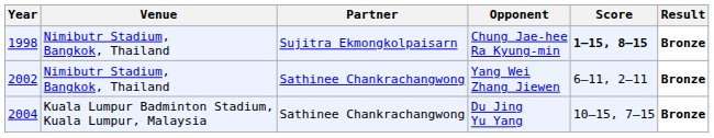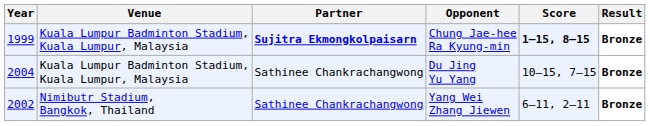 <table class="sortable wikitable" style="font-size: 90%;">
 <tr>
 <th>Year</th>
 <th>Venue</th>
 <th>Partner</th>
 <th>Opponent</th>
 <th>Score</th>
 <th>Result</th>
 </tr>
 <tr style="background:#ECF2FF">
-<td align="center"><a href='#'>1998</a></td>
-<td align="left"><a href='#'>Nimibutr Stadium</a>,<br><a href='#'>Bangkok</a>, Thailand</td>
-<td align="left"> <a href='#'>Sujitra Ekmongkolpaisarn</a></td>
+<td align="center"><a href='#'>1999</a></td>
+<td align="left"><a href='#'>Kuala Lumpur Badminton Stadium</a>,<br><a href='#'>Kuala Lumpur</a>, Malaysia</td>
+<td align="left"><strong> <a href='#'>Sujitra Ekmongkolpaisarn</a></strong></td>
 <td align="left"> <a href='#'>Chung Jae-hee</a> <br>  <a href='#'>Ra Kyung-min</a></td>
 <td align="left"><strong>1–15, 8–15</strong></td>
+<td style="text-align:left; background:white"> <strong>Bronze</strong></td>
+</tr>
+<tr style="background:#ECF2FF">
+<td align="center"><a href='#'>2004</a></td>
+<td align="left">Kuala Lumpur Badminton Stadium,<br>Kuala Lumpur, Malaysia</td>
+<td align="left"> Sathinee Chankrachangwong</td>
+<td align="left"> <a href='#'>Du Jing</a> <br>  <a href='#'>Yu Yang</a></td>
+<td align="left">10–15, 7–15</td>
 <td style="text-align:left; background:white"> <strong>Bronze</strong></td>
 </tr>
 <tr style="background:#ECF2FF">
 <td align="center"><a href='#'>2002</a></td>
 <td align="left"><a href='#'>Nimibutr Stadium</a>,<br><a href='#'>Bangkok</a>, Thailand</td>
 <td align="left"> <a href='#'>Sathinee Chankrachangwong</a></td>
 <td align="left"> <a href='#'>Yang Wei</a> <br>  <a href='#'>Zhang Jiewen</a></td>
 <td align="left">6–11, 2–11</td>
 <td style="text-align:left; background:white"> <strong>Bronze</strong></td>
 </tr>
-<tr style="background:#ECF2FF">
-<td align="center"><a href='#'>2004</a></td>
-<td align="left">Kuala Lumpur Badminton Stadium,<br>Kuala Lumpur, Malaysia</td>
-<td align="left"> Sathinee Chankrachangwong</td>
-<td align="left"> <a href='#'>Du Jing</a> <br>  <a href='#'>Yu Yang</a></td>
-<td align="left">10–15, 7–15</td>
-<td style="text-align:left; background:white"> <strong>Bronze</strong></td>
-</tr>
 </table>
